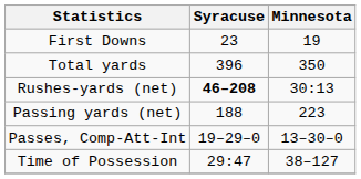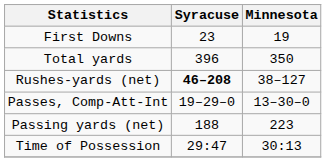 <table class="wikitable" style="text-align: center;">
 <tr>
 <th>Statistics</th>
 <th>Syracuse</th>
 <th>Minnesota</th>
 </tr>
 <tr>
 <td>First Downs</td>
 <td>23</td>
 <td>19</td>
 </tr>
 <tr>
 <td>Total yards</td>
 <td>396</td>
 <td>350</td>
 </tr>
 <tr>
 <td>Rushes-yards (net)</td>
 <td><strong>46–208</strong></td>
-<td>30:13</td>
+<td>38–127</td>
+</tr>
+<tr>
+<td>Passes, Comp-Att-Int</td>
+<td>19–29–0</td>
+<td>13–30–0</td>
 </tr>
 <tr>
 <td>Passing yards (net)</td>
 <td>188</td>
 <td>223</td>
 </tr>
 <tr>
-<td>Passes, Comp-Att-Int</td>
-<td>19–29–0</td>
-<td>13–30–0</td>
-</tr>
-<tr>
 <td>Time of Possession</td>
 <td>29:47</td>
-<td>38–127</td>
+<td>30:13</td>
 </tr>
 <tr>
 </tr>
 </table>
